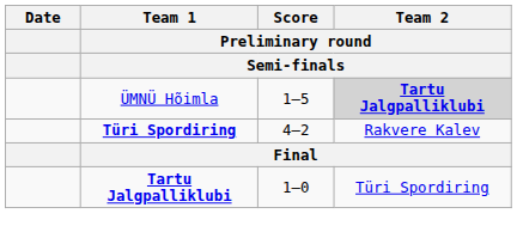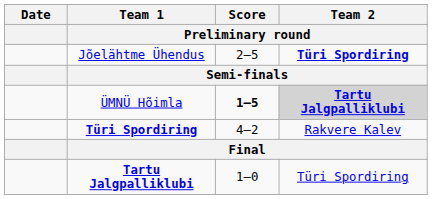 <table class="wikitable" style="text-align: center">
 <tr>
 <th width=60px>Date</th>
 <th width=150px>Team 1</th>
 <th width=60px>Score</th>
 <th width=150px>Team 2</th>
 </tr>
 <tr>
 <th></th>
 <th colspan=3>Preliminary round</th>
 </tr>
 <tr>
+<td></td>
+<td><a href='#'>Jõelähtme Ühendus</a></td>
+<td>2–5</td>
+<td><strong><a href='#'>Türi Spordiring</a></strong></td>
+</tr>
+<tr>
 <th></th>
 <th colspan=3>Semi-finals</th>
 </tr>
 <tr>
 <td></td>
 <td><a href='#'>ÜMNÜ Hõimla</a></td>
-<td>1–5</td>
+<td><strong>1–5</strong></td>
 <td style="background: lightgrey;"><strong><a href='#'>Tartu Jalgpalliklubi</a></strong></td>
 </tr>
 <tr>
 <td></td>
 <td><strong><a href='#'>Türi Spordiring</a></strong></td>
 <td>4–2</td>
 <td><a href='#'>Rakvere Kalev</a></td>
 </tr>
 <tr>
 <th></th>
 <th colspan=3>Final</th>
 </tr>
 <tr>
 <td></td>
 <td><strong><a href='#'>Tartu Jalgpalliklubi</a></strong></td>
 <td>1–0</td>
 <td><a href='#'>Türi Spordiring</a></td>
 </tr>
 </table>
